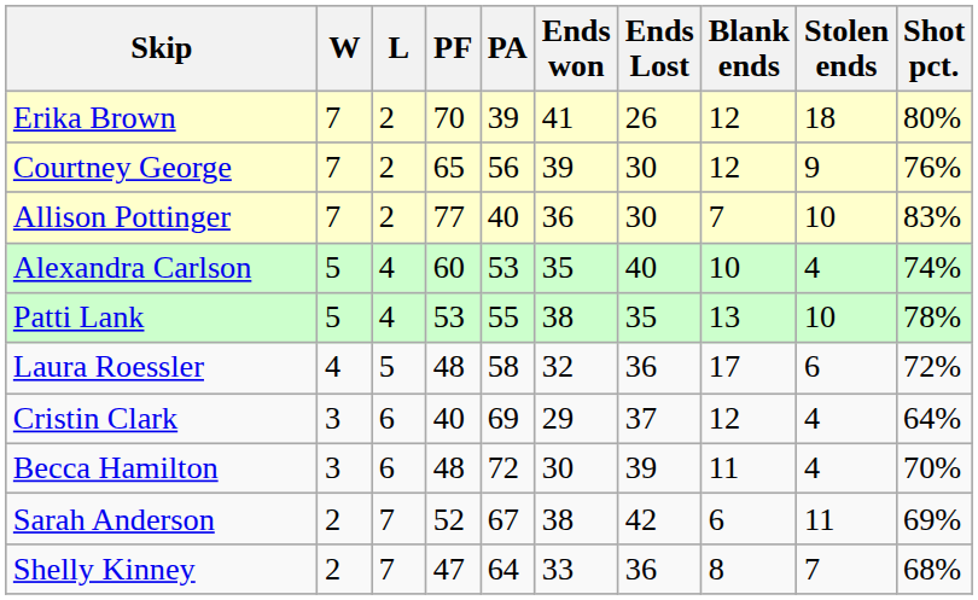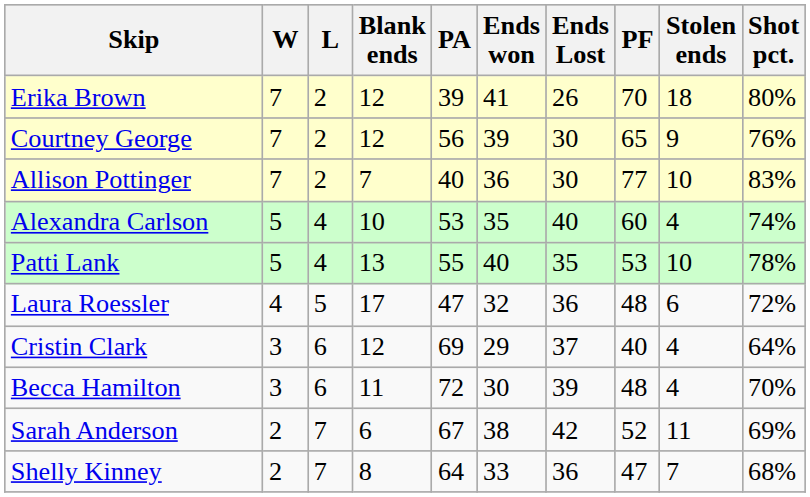 <table class=wikitable>
 <tr>
 <th width=150>Skip</th>
 <th width=20>W</th>
 <th width=20>L</th>
-<th width=20>PF</th>
+<th width=20>Blank <br> ends</th>
 <th width=20>PA</th>
 <th width=20>Ends <br> won</th>
 <th width=20>Ends <br> Lost</th>
-<th width=20>Blank <br> ends</th>
+<th width=20>PF</th>
 <th width=20>Stolen <br> ends</th>
 <th width=20>Shot <br> pct.</th>
 </tr>
 <tr bgcolor=#ffffcc>
 <td> <a href='#'>Erika Brown</a></td>
 <td>7</td>
 <td>2</td>
-<td>70</td>
+<td>12</td>
 <td>39</td>
 <td>41</td>
 <td>26</td>
-<td>12</td>
+<td>70</td>
 <td>18</td>
 <td>80%</td>
 </tr>
 <tr bgcolor=#ffffcc>
 <td> <a href='#'>Courtney George</a></td>
 <td>7</td>
 <td>2</td>
-<td>65</td>
+<td>12</td>
 <td>56</td>
 <td>39</td>
 <td>30</td>
-<td>12</td>
+<td>65</td>
 <td>9</td>
 <td>76%</td>
 </tr>
 <tr bgcolor=#ffffcc>
 <td> <a href='#'>Allison Pottinger</a></td>
 <td>7</td>
 <td>2</td>
-<td>77</td>
+<td>7</td>
 <td>40</td>
 <td>36</td>
 <td>30</td>
-<td>7</td>
+<td>77</td>
 <td>10</td>
 <td>83%</td>
 </tr>
 <tr bgcolor=#ccffcc>
 <td> <a href='#'>Alexandra Carlson</a></td>
 <td>5</td>
 <td>4</td>
-<td>60</td>
+<td>10</td>
 <td>53</td>
 <td>35</td>
 <td>40</td>
-<td>10</td>
+<td>60</td>
 <td>4</td>
 <td>74%</td>
 </tr>
 <tr bgcolor=#ccffcc>
 <td> <a href='#'>Patti Lank</a></td>
 <td>5</td>
 <td>4</td>
+<td>13</td>
+<td>55</td>
+<td>40</td>
+<td>35</td>
 <td>53</td>
-<td>55</td>
-<td>38</td>
-<td>35</td>
-<td>13</td>
 <td>10</td>
 <td>78%</td>
 </tr>
 <tr>
 <td> <a href='#'>Laura Roessler</a></td>
 <td>4</td>
 <td>5</td>
-<td>48</td>
-<td>58</td>
+<td>17</td>
+<td>47</td>
 <td>32</td>
 <td>36</td>
-<td>17</td>
+<td>48</td>
 <td>6</td>
 <td>72%</td>
 </tr>
 <tr>
 <td> <a href='#'>Cristin Clark</a></td>
 <td>3</td>
 <td>6</td>
-<td>40</td>
+<td>12</td>
 <td>69</td>
 <td>29</td>
 <td>37</td>
-<td>12</td>
+<td>40</td>
 <td>4</td>
 <td>64%</td>
 </tr>
 <tr>
 <td> <a href='#'>Becca Hamilton</a></td>
 <td>3</td>
 <td>6</td>
-<td>48</td>
+<td>11</td>
 <td>72</td>
 <td>30</td>
 <td>39</td>
-<td>11</td>
+<td>48</td>
 <td>4</td>
 <td>70%</td>
 </tr>
 <tr>
 <td> <a href='#'>Sarah Anderson</a></td>
 <td>2</td>
 <td>7</td>
-<td>52</td>
+<td>6</td>
 <td>67</td>
 <td>38</td>
 <td>42</td>
-<td>6</td>
+<td>52</td>
 <td>11</td>
 <td>69%</td>
 </tr>
 <tr>
 <td> <a href='#'>Shelly Kinney</a></td>
 <td>2</td>
 <td>7</td>
-<td>47</td>
+<td>8</td>
 <td>64</td>
 <td>33</td>
 <td>36</td>
-<td>8</td>
+<td>47</td>
 <td>7</td>
 <td>68%</td>
 </tr>
 </table>
